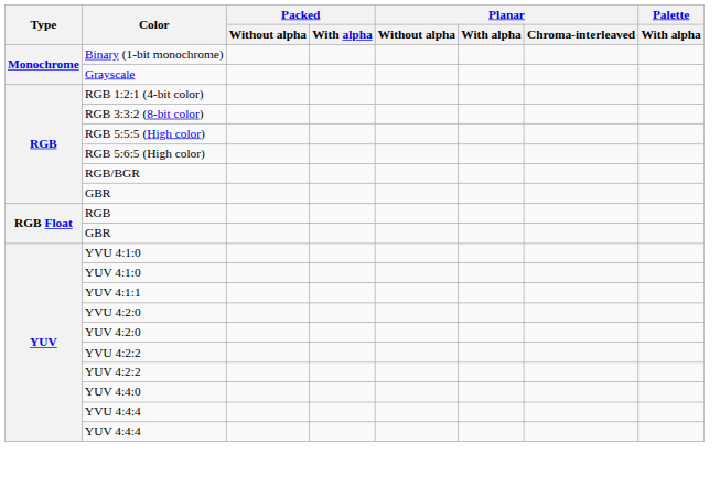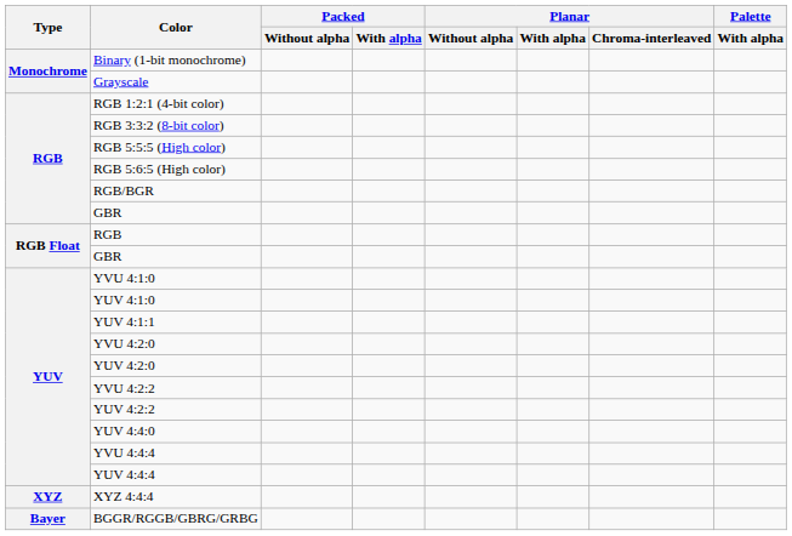 <table class="wikitable mw-collapsible mw-collapsed">
 <tr>
 <th rowspan=2>Type</th>
 <th rowspan=2>Color</th>
 <th colspan=2><a href='#'>Packed</a></th>
 <th colspan=3><a href='#'>Planar</a></th>
 <th><a href='#'>Palette</a></th>
 </tr>
 <tr>
 <th>Without alpha</th>
 <th>With <a href='#'>alpha</a></th>
 <th>Without alpha</th>
 <th>With alpha</th>
 <th>Chroma-interleaved</th>
 <th>With alpha</th>
 </tr>
 <tr>
 <th rowspan=2><a href='#'>Monochrome</a></th>
 <td><a href='#'>Binary</a> (1-bit monochrome)</td>
 <td></td>
 <td></td>
 <td></td>
 <td></td>
 <td></td>
 <td></td>
 </tr>
 <tr>
 <td><a href='#'>Grayscale</a></td>
 <td></td>
 <td></td>
 <td></td>
 <td></td>
 <td></td>
 <td></td>
 </tr>
 <tr>
 <th rowspan=6><a href='#'>RGB</a></th>
 <td>RGB 1:2:1 (4-bit color)</td>
 <td></td>
 <td></td>
 <td></td>
 <td></td>
 <td></td>
 <td></td>
 </tr>
 <tr>
 <td>RGB 3:3:2 (<a href='#'>8-bit color</a>)</td>
 <td></td>
 <td></td>
 <td></td>
 <td></td>
 <td></td>
 <td></td>
 </tr>
 <tr>
 <td>RGB 5:5:5 (<a href='#'>High color</a>)</td>
 <td></td>
 <td></td>
 <td></td>
 <td></td>
 <td></td>
 <td></td>
 </tr>
 <tr>
 <td>RGB 5:6:5 (High color)</td>
 <td></td>
 <td></td>
 <td></td>
 <td></td>
 <td></td>
 <td></td>
 </tr>
 <tr>
 <td>RGB/BGR</td>
 <td></td>
 <td></td>
 <td></td>
 <td></td>
 <td></td>
 <td></td>
 </tr>
 <tr>
 <td>GBR</td>
 <td></td>
 <td></td>
 <td></td>
 <td></td>
 <td></td>
 <td></td>
 </tr>
 <tr>
 <th rowspan=2>RGB <a href='#'>Float</a></th>
 <td>RGB</td>
 <td></td>
 <td></td>
 <td></td>
 <td></td>
 <td></td>
 <td></td>
 </tr>
 <tr>
 <td>GBR</td>
 <td></td>
 <td></td>
 <td></td>
 <td></td>
 <td></td>
 <td></td>
 </tr>
 <tr>
 <th rowspan=10><a href='#'>YUV</a></th>
 <td>YVU 4:1:0</td>
 <td></td>
 <td></td>
 <td></td>
 <td></td>
 <td></td>
 <td></td>
 </tr>
 <tr>
 <td>YUV 4:1:0</td>
 <td></td>
 <td></td>
 <td></td>
 <td></td>
 <td></td>
 <td></td>
 </tr>
 <tr>
 <td>YUV 4:1:1</td>
 <td></td>
 <td></td>
 <td></td>
 <td></td>
 <td></td>
 <td></td>
 </tr>
 <tr>
 <td>YVU 4:2:0</td>
 <td></td>
 <td></td>
 <td></td>
 <td></td>
 <td></td>
 <td></td>
 </tr>
 <tr>
 <td>YUV 4:2:0</td>
 <td></td>
 <td></td>
 <td></td>
 <td></td>
 <td></td>
 <td></td>
 </tr>
 <tr>
 <td>YVU 4:2:2</td>
 <td></td>
 <td></td>
 <td></td>
 <td></td>
 <td></td>
 <td></td>
 </tr>
 <tr>
 <td>YUV 4:2:2</td>
 <td></td>
 <td></td>
 <td></td>
 <td></td>
 <td></td>
 <td></td>
 </tr>
 <tr>
 <td>YUV 4:4:0</td>
 <td></td>
 <td></td>
 <td></td>
 <td></td>
 <td></td>
 <td></td>
 </tr>
 <tr>
 <td>YVU 4:4:4</td>
 <td></td>
 <td></td>
 <td></td>
 <td></td>
 <td></td>
 <td></td>
 </tr>
 <tr>
 <td>YUV 4:4:4</td>
 <td></td>
 <td></td>
 <td></td>
 <td></td>
 <td></td>
 <td></td>
 </tr>
+<tr>
+<th><a href='#'>XYZ</a></th>
+<td>XYZ 4:4:4</td>
+<td></td>
+<td></td>
+<td></td>
+<td></td>
+<td></td>
+<td></td>
+</tr>
+<tr>
+<th><a href='#'>Bayer</a></th>
+<td>BGGR/RGGB/GBRG/GRBG</td>
+<td></td>
+<td></td>
+<td></td>
+<td></td>
+<td></td>
+<td></td>
+</tr>
 </table>
